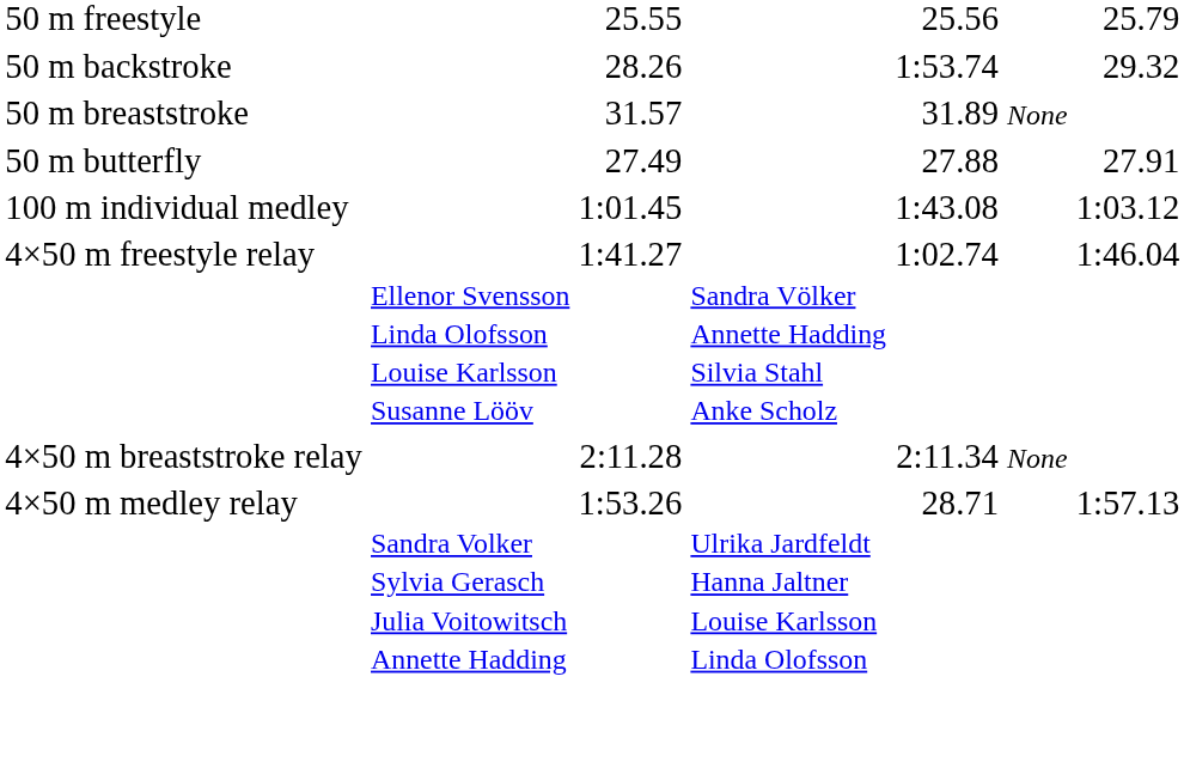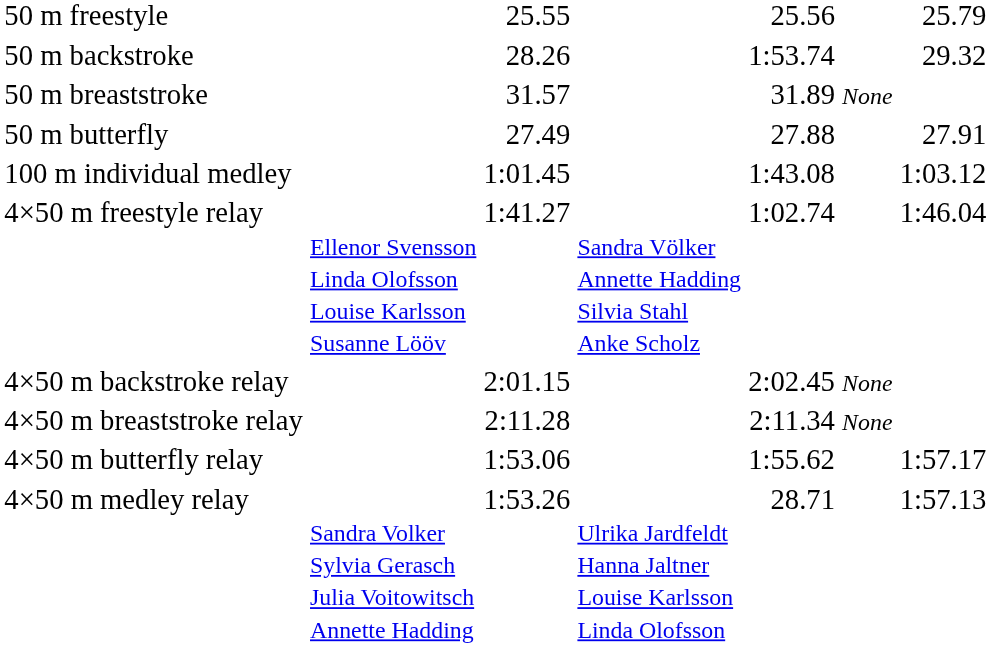 <table>
 <tr valign="top">
 <td>50 m freestyle</td>
 <td></td>
 <td align="right">25.55</td>
 <td></td>
 <td align="right">25.56</td>
 <td></td>
 <td align="right">25.79</td>
 </tr>
 <tr valign="top">
 <td>50 m backstroke</td>
 <td></td>
 <td align="right">28.26</td>
 <td></td>
 <td align="right">1:53.74</td>
 <td></td>
 <td align="right">29.32</td>
 </tr>
 <tr valign="top">
 <td>50 m breaststroke</td>
 <td></td>
 <td align="right">31.57</td>
 <td><br></td>
 <td align="right">31.89</td>
 <td><small><em>None</em></small></td>
 <td></td>
 </tr>
 <tr valign="top">
 <td>50 m butterfly</td>
 <td></td>
 <td align="right">27.49</td>
 <td></td>
 <td align="right">27.88</td>
 <td></td>
 <td align="right">27.91</td>
 </tr>
 <tr valign="top">
 <td>100 m individual medley</td>
 <td></td>
 <td align="right">1:01.45</td>
 <td></td>
 <td align="right">1:43.08</td>
 <td></td>
 <td align="right">1:03.12</td>
 </tr>
 <tr valign="top">
 <td>4×50 m freestyle relay</td>
 <td><br><small><a href='#'>Ellenor Svensson</a><br><a href='#'>Linda Olofsson</a><br><a href='#'>Louise Karlsson</a><br><a href='#'>Susanne Lööv</a></small></td>
 <td align="right">1:41.27</td>
 <td><br><small><a href='#'>Sandra Völker</a><br><a href='#'>Annette Hadding</a><br><a href='#'>Silvia Stahl</a><br><a href='#'>Anke Scholz</a></small></td>
 <td align="right">1:02.74</td>
 <td></td>
 <td align="right">1:46.04</td>
 </tr>
 <tr valign="top">
+<td>4×50 m backstroke relay</td>
+<td></td>
+<td align="right">2:01.15</td>
+<td></td>
+<td align="right">2:02.45</td>
+<td><small><em>None</em></small></td>
+<td></td>
+</tr>
+<tr valign="top">
 <td>4×50 m breaststroke relay</td>
 <td></td>
 <td align="right">2:11.28</td>
 <td></td>
 <td align="right">2:11.34</td>
 <td><small><em>None</em></small></td>
 <td></td>
+</tr>
+<tr valign="top">
+<td>4×50 m butterfly relay</td>
+<td></td>
+<td align="right">1:53.06</td>
+<td></td>
+<td align="right">1:55.62</td>
+<td></td>
+<td align="right">1:57.17</td>
 </tr>
 <tr valign="top">
 <td>4×50 m medley relay</td>
 <td><br><small><a href='#'>Sandra Volker</a><br><a href='#'>Sylvia Gerasch</a><br><a href='#'>Julia Voitowitsch</a><br><a href='#'>Annette Hadding</a></small></td>
 <td align="right">1:53.26</td>
 <td><br><small><a href='#'>Ulrika Jardfeldt</a><br><a href='#'>Hanna Jaltner</a><br><a href='#'>Louise Karlsson</a><br><a href='#'>Linda Olofsson</a></small></td>
 <td align="right">28.71</td>
 <td></td>
 <td align="right">1:57.13</td>
 </tr>
 </table>
